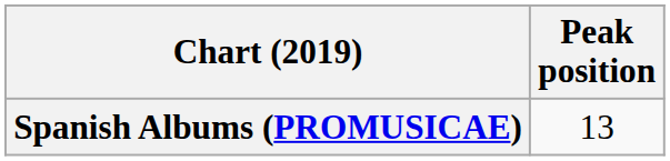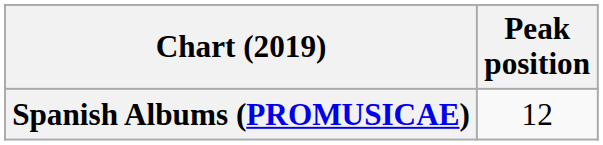 <table class="wikitable sortable plainrowheaders" style="text-align:center">
 <tr>
 <th scope="col">Chart (2019)</th>
 <th scope="col">Peak<br>position</th>
 </tr>
 <tr>
 <th scope="row">Spanish Albums (<a href='#'>PROMUSICAE</a>)</th>
-<td>13</td>
+<td>12</td>
 </tr>
 </table>
